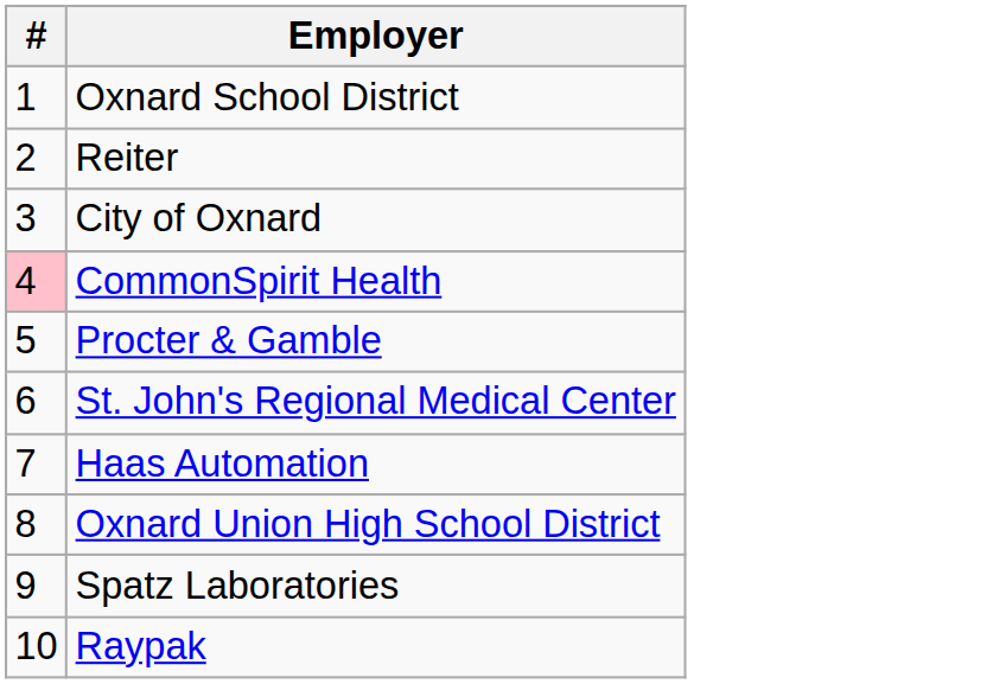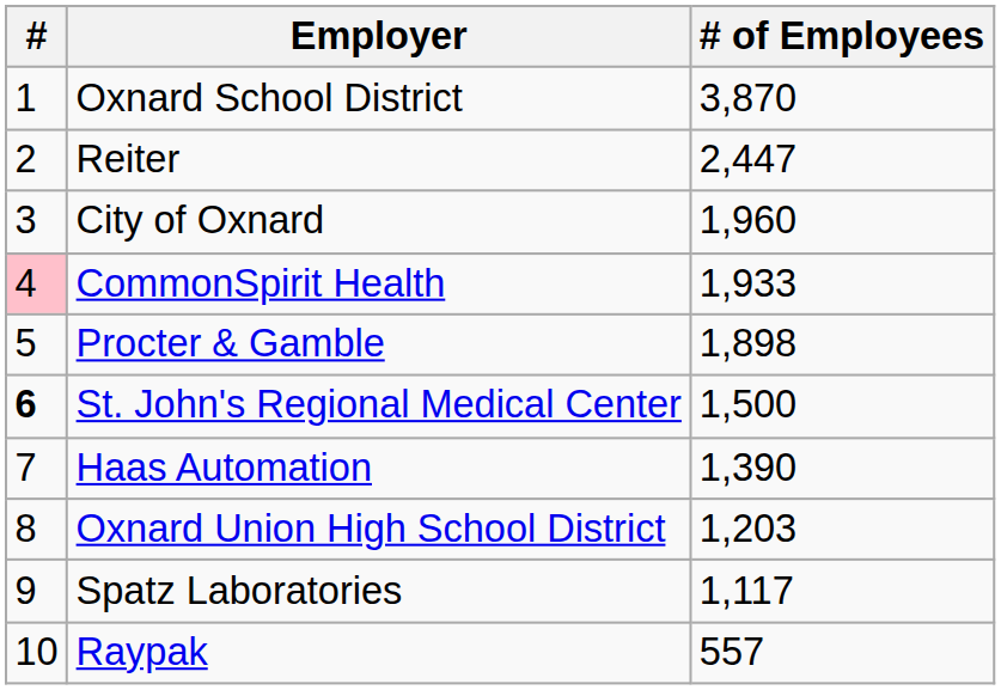 <table class="wikitable">
 <tr>
 <th>#</th>
 <th>Employer</th>
+<th># of Employees</th>
 </tr>
 <tr>
 <td>1</td>
 <td>Oxnard School District</td>
+<td>3,870</td>
 </tr>
 <tr>
 <td>2</td>
 <td>Reiter</td>
+<td>2,447</td>
 </tr>
 <tr>
 <td>3</td>
 <td>City of Oxnard</td>
+<td>1,960</td>
 </tr>
 <tr>
 <td style="background: pink;">4</td>
 <td><a href='#'>CommonSpirit Health</a></td>
+<td>1,933</td>
 </tr>
 <tr>
 <td>5</td>
 <td><a href='#'>Procter & Gamble</a></td>
+<td>1,898</td>
 </tr>
 <tr>
-<td>6</td>
+<td><strong>6</strong></td>
 <td><a href='#'>St. John's Regional Medical Center</a></td>
+<td>1,500</td>
 </tr>
 <tr>
 <td>7</td>
 <td><a href='#'>Haas Automation</a></td>
+<td>1,390</td>
 </tr>
 <tr>
 <td>8</td>
 <td><a href='#'>Oxnard Union High School District</a></td>
+<td>1,203</td>
 </tr>
 <tr>
 <td>9</td>
 <td>Spatz Laboratories</td>
+<td>1,117</td>
 </tr>
 <tr>
 <td>10</td>
 <td><a href='#'>Raypak</a></td>
+<td>557</td>
 </tr>
 </table>
